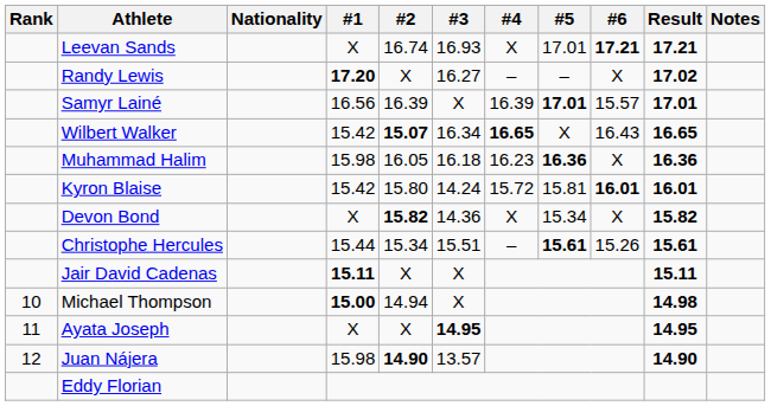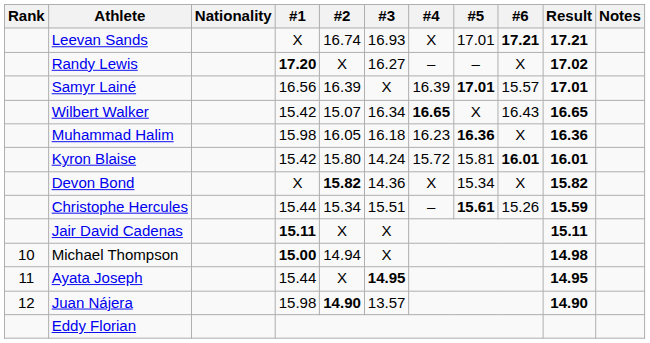 <table class="wikitable sortable" style="text-align:center">
 <tr>
 <th>Rank</th>
 <th>Athlete</th>
 <th>Nationality</th>
 <th>#1</th>
 <th>#2</th>
 <th>#3</th>
 <th>#4</th>
 <th>#5</th>
 <th>#6</th>
 <th>Result</th>
 <th>Notes</th>
 </tr>
 <tr>
 <td></td>
 <td align=left><a href='#'>Leevan Sands</a></td>
 <td align=left></td>
 <td>X</td>
 <td>16.74</td>
 <td>16.93</td>
 <td>X</td>
 <td>17.01</td>
 <td><strong>17.21</strong></td>
 <td><strong>17.21</strong></td>
 <td></td>
 </tr>
 <tr>
 <td></td>
 <td align=left><a href='#'>Randy Lewis</a></td>
 <td align=left></td>
 <td><strong>17.20</strong></td>
 <td>X</td>
 <td>16.27</td>
 <td>–</td>
 <td>–</td>
 <td>X</td>
 <td><strong>17.02</strong></td>
 <td></td>
 </tr>
 <tr>
 <td></td>
 <td align=left><a href='#'>Samyr Lainé</a></td>
 <td align=left></td>
 <td>16.56</td>
 <td>16.39</td>
 <td>X</td>
 <td>16.39</td>
 <td><strong>17.01</strong></td>
 <td>15.57</td>
 <td><strong>17.01</strong></td>
 <td></td>
 </tr>
 <tr>
 <td></td>
 <td align=left><a href='#'>Wilbert Walker</a></td>
 <td align=left></td>
 <td>15.42</td>
-<td><strong>15.07</strong></td>
+<td>15.07</td>
 <td>16.34</td>
 <td><strong>16.65</strong></td>
 <td>X</td>
 <td>16.43</td>
 <td><strong>16.65</strong></td>
 <td></td>
 </tr>
 <tr>
 <td></td>
 <td align=left><a href='#'>Muhammad Halim</a></td>
 <td align=left></td>
 <td>15.98</td>
 <td>16.05</td>
 <td>16.18</td>
 <td>16.23</td>
 <td><strong>16.36</strong></td>
 <td>X</td>
 <td><strong>16.36</strong></td>
 <td></td>
 </tr>
 <tr>
 <td></td>
 <td align=left><a href='#'>Kyron Blaise</a></td>
 <td align=left></td>
 <td>15.42</td>
 <td>15.80</td>
 <td>14.24</td>
 <td>15.72</td>
 <td>15.81</td>
 <td><strong>16.01</strong></td>
 <td><strong>16.01</strong></td>
 <td></td>
 </tr>
 <tr>
 <td></td>
 <td align=left><a href='#'>Devon Bond</a></td>
 <td align=left></td>
 <td>X</td>
 <td><strong>15.82</strong></td>
 <td>14.36</td>
 <td>X</td>
 <td>15.34</td>
 <td>X</td>
 <td><strong>15.82</strong></td>
 <td></td>
 </tr>
 <tr>
 <td></td>
 <td align=left><a href='#'>Christophe Hercules</a></td>
 <td align=left></td>
 <td>15.44</td>
 <td>15.34</td>
 <td>15.51</td>
 <td>–</td>
 <td><strong>15.61</strong></td>
 <td>15.26</td>
-<td><strong>15.61</strong></td>
+<td><strong>15.59</strong></td>
 <td></td>
 </tr>
 <tr>
 <td></td>
 <td align=left><a href='#'>Jair David Cadenas</a></td>
 <td align=left></td>
 <td><strong>15.11</strong></td>
 <td>X</td>
 <td>X</td>
 <td colspan=3></td>
 <td><strong>15.11</strong></td>
 <td></td>
 </tr>
 <tr>
 <td>10</td>
 <td align=left>Michael Thompson</td>
 <td align=left></td>
 <td><strong>15.00</strong></td>
 <td>14.94</td>
 <td>X</td>
 <td colspan=3></td>
 <td><strong>14.98</strong></td>
 <td></td>
 </tr>
 <tr>
 <td>11</td>
 <td align=left><a href='#'>Ayata Joseph</a></td>
 <td align=left></td>
-<td>X</td>
+<td>15.44</td>
 <td>X</td>
 <td><strong>14.95</strong></td>
 <td colspan=3></td>
 <td><strong>14.95</strong></td>
 <td></td>
 </tr>
 <tr>
 <td>12</td>
 <td align=left><a href='#'>Juan Nájera</a></td>
 <td align=left></td>
 <td>15.98</td>
 <td><strong>14.90</strong></td>
 <td>13.57</td>
 <td colspan=3></td>
 <td><strong>14.90</strong></td>
 <td></td>
 </tr>
 <tr>
 <td></td>
 <td align=left><a href='#'>Eddy Florian</a></td>
 <td align=left></td>
 <td colspan=6></td>
 <td><strong></strong></td>
 <td></td>
 </tr>
 </table>
